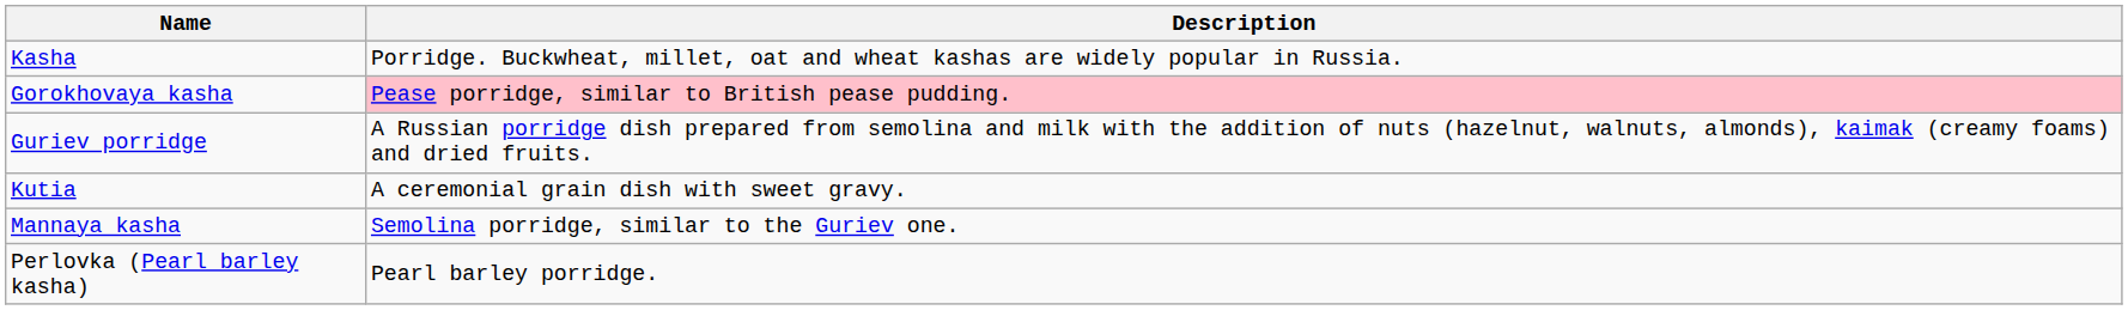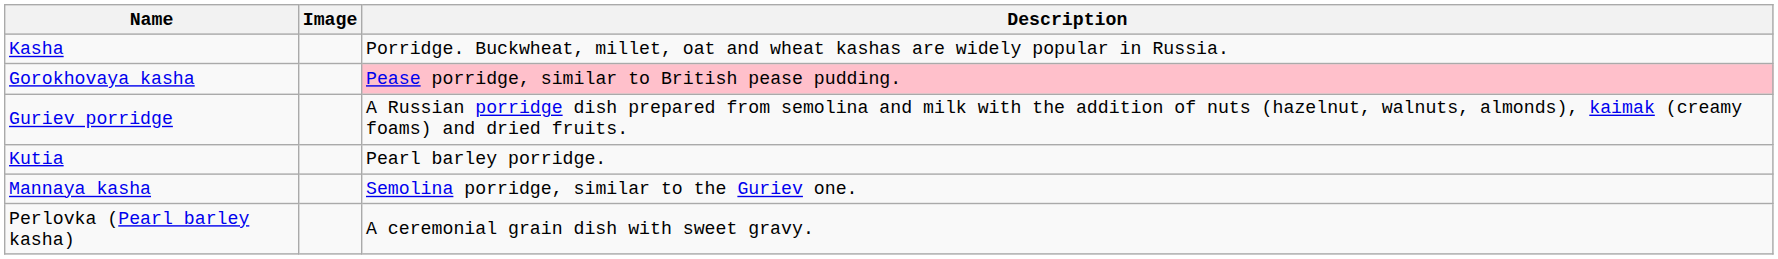 <table class="wikitable sortable" style="width:100%;">
 <tr>
 <th>Name</th>
+<th class="unsortable">Image</th>
 <th>Description</th>
 </tr>
 <tr>
 <td><a href='#'>Kasha</a></td>
+<td></td>
 <td>Porridge. Buckwheat, millet, oat and wheat kashas are widely popular in Russia.</td>
 </tr>
 <tr>
 <td><a href='#'>Gorokhovaya kasha</a></td>
+<td></td>
 <td style="background: pink;"><a href='#'>Pease</a> porridge, similar to British pease pudding.</td>
 </tr>
 <tr>
 <td><a href='#'>Guriev porridge</a></td>
+<td></td>
 <td>A Russian <a href='#'>porridge</a> dish prepared from semolina and milk with the addition of nuts (hazelnut, walnuts, almonds), <a href='#'>kaimak</a> (creamy foams) and dried fruits.</td>
 </tr>
 <tr>
 <td><a href='#'>Kutia</a></td>
-<td>A ceremonial grain dish with sweet gravy.</td>
+<td></td>
+<td>Pearl barley porridge.</td>
 </tr>
 <tr>
 <td><a href='#'>Mannaya kasha</a></td>
+<td></td>
 <td><a href='#'>Semolina</a> porridge, similar to the <a href='#'>Guriev</a> one.</td>
 </tr>
 <tr>
 <td>Perlovka (<a href='#'>Pearl barley</a> kasha)</td>
-<td>Pearl barley porridge.</td>
+<td></td>
+<td>A ceremonial grain dish with sweet gravy.</td>
 </tr>
 </table>
